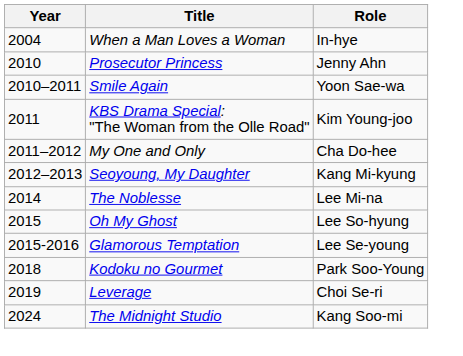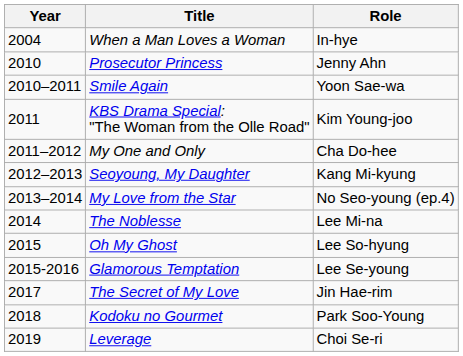 <table class="wikitable sortable">
 <tr>
 <th>Year</th>
 <th>Title</th>
 <th>Role</th>
 </tr>
 <tr>
 <td>2004</td>
 <td><em>When a Man Loves a Woman</em></td>
 <td>In-hye</td>
 </tr>
 <tr>
 <td>2010</td>
 <td><em><a href='#'>Prosecutor Princess</a></em></td>
 <td>Jenny Ahn</td>
 </tr>
 <tr>
 <td>2010–2011</td>
 <td><em><a href='#'>Smile Again</a></em></td>
 <td>Yoon Sae-wa</td>
 </tr>
 <tr>
 <td>2011</td>
 <td><em><a href='#'>KBS Drama Special</a>:</em><br>"The Woman from the Olle Road"</td>
 <td>Kim Young-joo</td>
 </tr>
 <tr>
 <td>2011–2012</td>
 <td><em>My One and Only</em></td>
 <td>Cha Do-hee</td>
 </tr>
 <tr>
 <td>2012–2013</td>
 <td><em><a href='#'>Seoyoung, My Daughter</a></em></td>
 <td>Kang Mi-kyung</td>
 </tr>
 <tr>
+<td>2013–2014</td>
+<td><em><a href='#'>My Love from the Star</a></em></td>
+<td>No Seo-young (ep.4)</td>
+</tr>
+<tr>
 <td>2014</td>
 <td><em><a href='#'>The Noblesse</a></em></td>
 <td>Lee Mi-na</td>
 </tr>
 <tr>
 <td>2015</td>
 <td><em><a href='#'>Oh My Ghost</a></em></td>
 <td>Lee So-hyung</td>
 </tr>
 <tr>
 <td>2015-2016</td>
 <td><em><a href='#'>Glamorous Temptation</a></em></td>
 <td>Lee Se-young</td>
 </tr>
 <tr>
+<td>2017</td>
+<td><em><a href='#'>The Secret of My Love</a></em></td>
+<td>Jin Hae-rim</td>
+</tr>
+<tr>
 <td>2018</td>
 <td><em><a href='#'>Kodoku no Gourmet</a></em></td>
 <td>Park Soo-Young</td>
 </tr>
 <tr>
 <td>2019</td>
 <td><em><a href='#'>Leverage</a></em></td>
 <td>Choi Se-ri</td>
 </tr>
-<tr>
-<td>2024</td>
-<td><em><a href='#'>The Midnight Studio</a></em></td>
-<td>Kang Soo-mi</td>
-</tr>
 </table>
